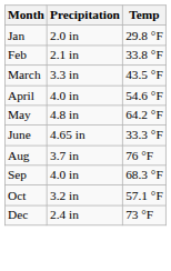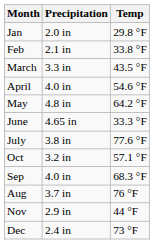 <table class="wikitable" align=right>
 <tr>
 <th>Month</th>
 <th>Precipitation</th>
 <th>Temp</th>
 </tr>
 <tr>
 <td>Jan</td>
 <td>2.0 in</td>
 <td>29.8 °F</td>
 </tr>
 <tr>
 <td>Feb</td>
 <td>2.1 in</td>
 <td>33.8 °F</td>
 </tr>
 <tr>
 <td>March</td>
 <td>3.3 in</td>
 <td>43.5 °F</td>
 </tr>
 <tr>
 <td>April</td>
 <td>4.0 in</td>
 <td>54.6 °F</td>
 </tr>
 <tr>
 <td>May</td>
 <td>4.8 in</td>
 <td>64.2 °F</td>
 </tr>
 <tr>
 <td>June</td>
 <td>4.65 in</td>
 <td>33.3 °F</td>
 </tr>
 <tr>
-<td>Aug</td>
-<td>3.7 in</td>
-<td>76 °F</td>
+<td>July</td>
+<td>3.8 in</td>
+<td>77.6 °F</td>
+</tr>
+<tr>
+<td>Oct</td>
+<td>3.2 in</td>
+<td>57.1 °F</td>
 </tr>
 <tr>
 <td>Sep</td>
 <td>4.0 in</td>
 <td>68.3 °F</td>
 </tr>
 <tr>
-<td>Oct</td>
-<td>3.2 in</td>
-<td>57.1 °F</td>
+<td>Aug</td>
+<td>3.7 in</td>
+<td>76 °F</td>
+</tr>
+<tr>
+<td>Nov</td>
+<td>2.9 in</td>
+<td>44 °F</td>
 </tr>
 <tr>
 <td>Dec</td>
 <td>2.4 in</td>
 <td>73 °F</td>
 </tr>
 </table>
